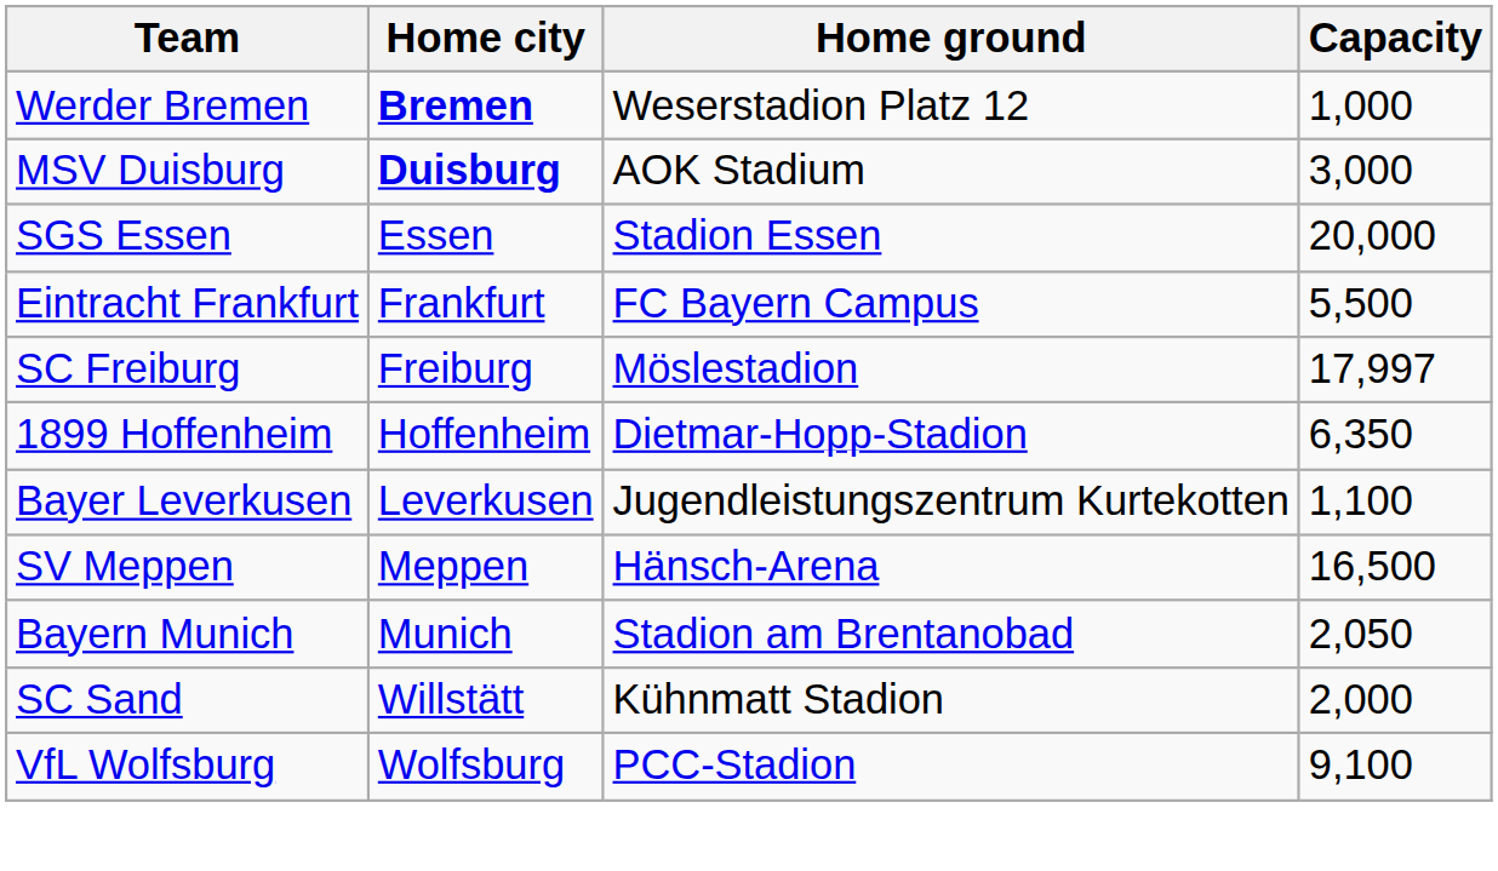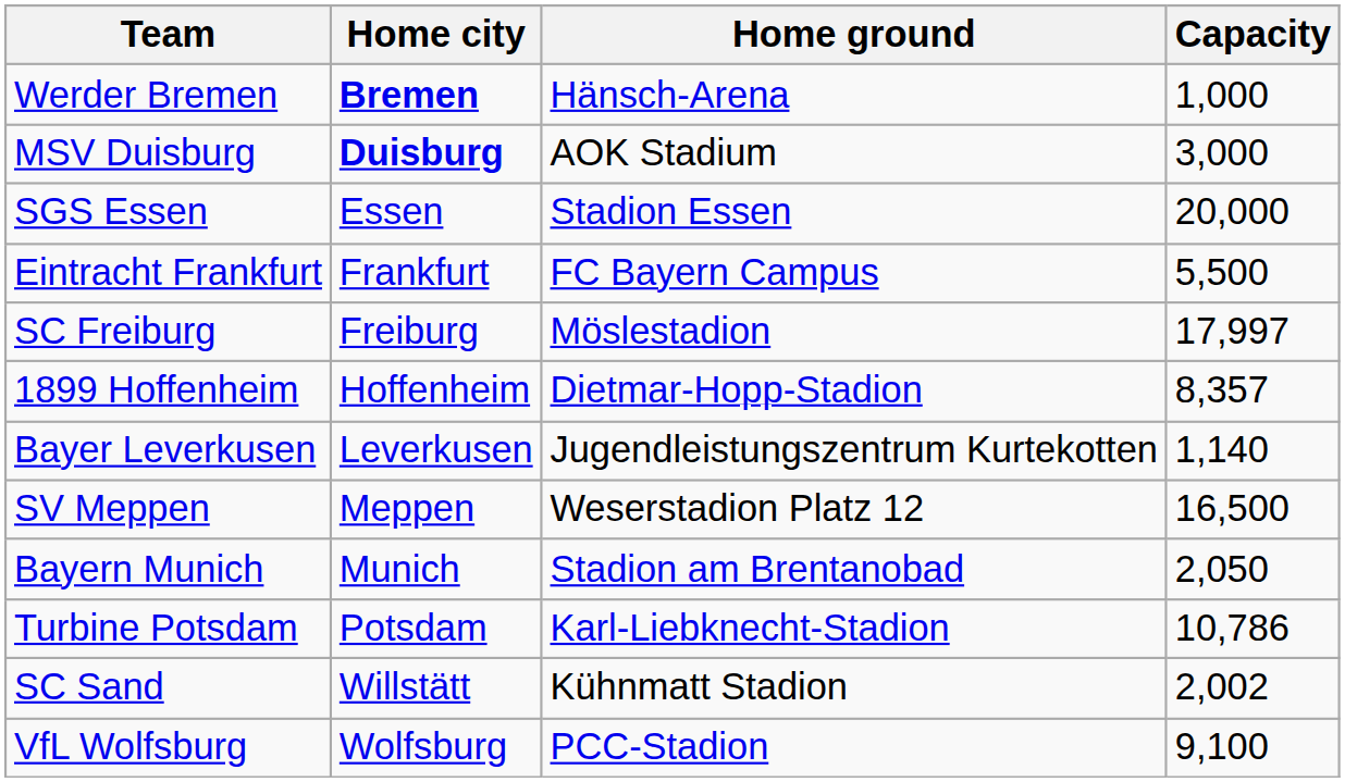 <table class="wikitable sortable">
 <tr>
 <th>Team</th>
 <th>Home city</th>
 <th>Home ground</th>
 <th>Capacity</th>
 </tr>
 <tr>
 <td data-sort-value="Bremen"><a href='#'>Werder Bremen</a></td>
 <td><strong><a href='#'>Bremen</a></strong></td>
-<td>Weserstadion Platz 12</td>
+<td><a href='#'>Hänsch-Arena</a></td>
 <td>1,000</td>
 </tr>
 <tr>
 <td data-sort-value="Duisburg"><a href='#'>MSV Duisburg</a></td>
 <td><strong><a href='#'>Duisburg</a></strong></td>
 <td>AOK Stadium</td>
 <td>3,000</td>
 </tr>
 <tr>
 <td data-sort-value="Essen"><a href='#'>SGS Essen</a></td>
 <td><a href='#'>Essen</a></td>
 <td><a href='#'>Stadion Essen</a></td>
 <td>20,000</td>
 </tr>
 <tr>
 <td data-sort-value="Frankfurt"><a href='#'>Eintracht Frankfurt</a></td>
 <td><a href='#'>Frankfurt</a></td>
 <td><a href='#'>FC Bayern Campus</a></td>
 <td>5,500</td>
 </tr>
 <tr>
 <td data-sort-value="Freiburg"><a href='#'>SC Freiburg</a></td>
 <td><a href='#'>Freiburg</a></td>
 <td><a href='#'>Möslestadion</a></td>
 <td>17,997</td>
 </tr>
 <tr>
 <td data-sort-value="Hoffenheim"><a href='#'>1899 Hoffenheim</a></td>
 <td><a href='#'>Hoffenheim</a></td>
 <td><a href='#'>Dietmar-Hopp-Stadion</a></td>
-<td>6,350</td>
+<td>8,357</td>
 </tr>
 <tr>
 <td data-sort-value="Leverkusen"><a href='#'>Bayer Leverkusen</a></td>
 <td><a href='#'>Leverkusen</a></td>
 <td>Jugendleistungszentrum Kurtekotten</td>
-<td>1,100</td>
+<td>1,140</td>
 </tr>
 <tr>
 <td data-sort-value="Meppen"><a href='#'>SV Meppen</a></td>
 <td><a href='#'>Meppen</a></td>
-<td><a href='#'>Hänsch-Arena</a></td>
+<td>Weserstadion Platz 12</td>
 <td>16,500</td>
 </tr>
 <tr>
 <td data-sort-value="Munich"><a href='#'>Bayern Munich</a></td>
 <td><a href='#'>Munich</a></td>
 <td><a href='#'>Stadion am Brentanobad</a></td>
 <td>2,050</td>
 </tr>
 <tr>
+<td data-sort-value="Potsdam"><a href='#'>Turbine Potsdam</a></td>
+<td><a href='#'>Potsdam</a></td>
+<td><a href='#'>Karl-Liebknecht-Stadion</a></td>
+<td>10,786</td>
+</tr>
+<tr>
 <td data-sort-value="Sand"><a href='#'>SC Sand</a></td>
 <td><a href='#'>Willstätt</a></td>
 <td>Kühnmatt Stadion</td>
-<td>2,000</td>
+<td>2,002</td>
 </tr>
 <tr>
 <td data-sort-value="Wolfsburg"><a href='#'>VfL Wolfsburg</a></td>
 <td><a href='#'>Wolfsburg</a></td>
 <td><a href='#'>PCC-Stadion</a></td>
 <td>9,100</td>
 </tr>
 </table>
